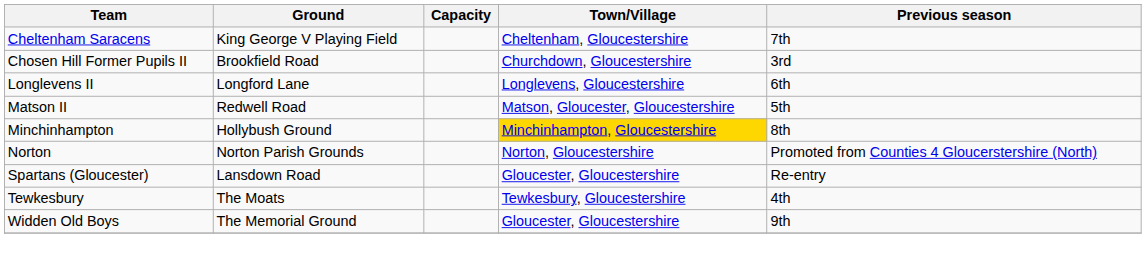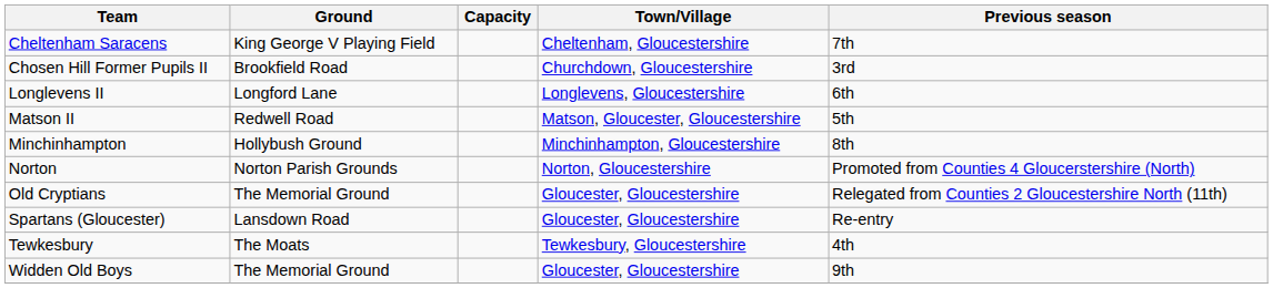 <table class="wikitable sortable" width=100%>
 <tr>
 <th>Team</th>
 <th>Ground</th>
 <th>Capacity</th>
 <th>Town/Village</th>
 <th>Previous season</th>
 </tr>
 <tr>
 <td><a href='#'>Cheltenham Saracens</a></td>
 <td>King George V Playing Field</td>
 <td></td>
 <td><a href='#'>Cheltenham</a>, <a href='#'>Gloucestershire</a></td>
 <td>7th</td>
 </tr>
 <tr>
 <td>Chosen Hill Former Pupils II</td>
 <td>Brookfield Road</td>
 <td></td>
 <td><a href='#'>Churchdown</a>, <a href='#'>Gloucestershire</a></td>
 <td>3rd</td>
 </tr>
 <tr>
 <td>Longlevens II</td>
 <td>Longford Lane</td>
 <td></td>
 <td><a href='#'>Longlevens</a>, <a href='#'>Gloucestershire</a></td>
 <td>6th</td>
 </tr>
 <tr>
 <td>Matson II</td>
 <td>Redwell Road</td>
 <td></td>
 <td><a href='#'>Matson</a>, <a href='#'>Gloucester</a>, <a href='#'>Gloucestershire</a></td>
 <td>5th</td>
 </tr>
 <tr>
 <td>Minchinhampton</td>
 <td>Hollybush Ground</td>
 <td></td>
-<td style="background: gold;"><a href='#'>Minchinhampton</a>, <a href='#'>Gloucestershire</a></td>
+<td><a href='#'>Minchinhampton</a>, <a href='#'>Gloucestershire</a></td>
 <td>8th</td>
 </tr>
 <tr>
 <td>Norton</td>
 <td>Norton Parish Grounds</td>
 <td></td>
 <td><a href='#'>Norton</a>, <a href='#'>Gloucestershire</a></td>
 <td>Promoted from <a href='#'>Counties 4 Gloucerstershire (North)</a></td>
+</tr>
+<tr>
+<td>Old Cryptians</td>
+<td>The Memorial Ground</td>
+<td></td>
+<td><a href='#'>Gloucester</a>, <a href='#'>Gloucestershire</a></td>
+<td>Relegated from <a href='#'>Counties 2 Gloucestershire North</a>  (11th)</td>
 </tr>
 <tr>
 <td>Spartans (Gloucester)</td>
 <td>Lansdown Road</td>
 <td></td>
 <td><a href='#'>Gloucester</a>, <a href='#'>Gloucestershire</a></td>
 <td>Re-entry</td>
 </tr>
 <tr>
 <td>Tewkesbury</td>
 <td>The Moats</td>
 <td></td>
 <td><a href='#'>Tewkesbury</a>, <a href='#'>Gloucestershire</a></td>
 <td>4th</td>
 </tr>
 <tr>
 <td>Widden Old Boys</td>
 <td>The Memorial Ground</td>
 <td></td>
 <td><a href='#'>Gloucester</a>, <a href='#'>Gloucestershire</a></td>
 <td>9th</td>
 </tr>
 <tr>
 </tr>
 </table>
